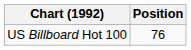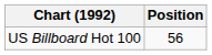 <table class="wikitable">
 <tr>
 <th scope="col">Chart (1992)</th>
 <th scope="col">Position</th>
 </tr>
 <tr>
 <td>US <em>Billboard</em> Hot 100</td>
-<td align="center">76</td>
+<td align="center">56</td>
 </tr>
 </table>
